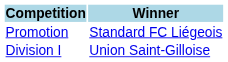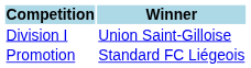 <table>
 <tr style="background:lightblue;">
 <th>Competition</th>
 <th>Winner</th>
 </tr>
 <tr>
+<td><a href='#'>Division I</a></td>
+<td><a href='#'>Union Saint-Gilloise</a></td>
+</tr>
+<tr>
 <td><a href='#'>Promotion</a></td>
 <td><a href='#'>Standard FC Liégeois</a></td>
 </tr>
-<tr>
-<td><a href='#'>Division I</a></td>
-<td><a href='#'>Union Saint-Gilloise</a></td>
-</tr>
 </table>
